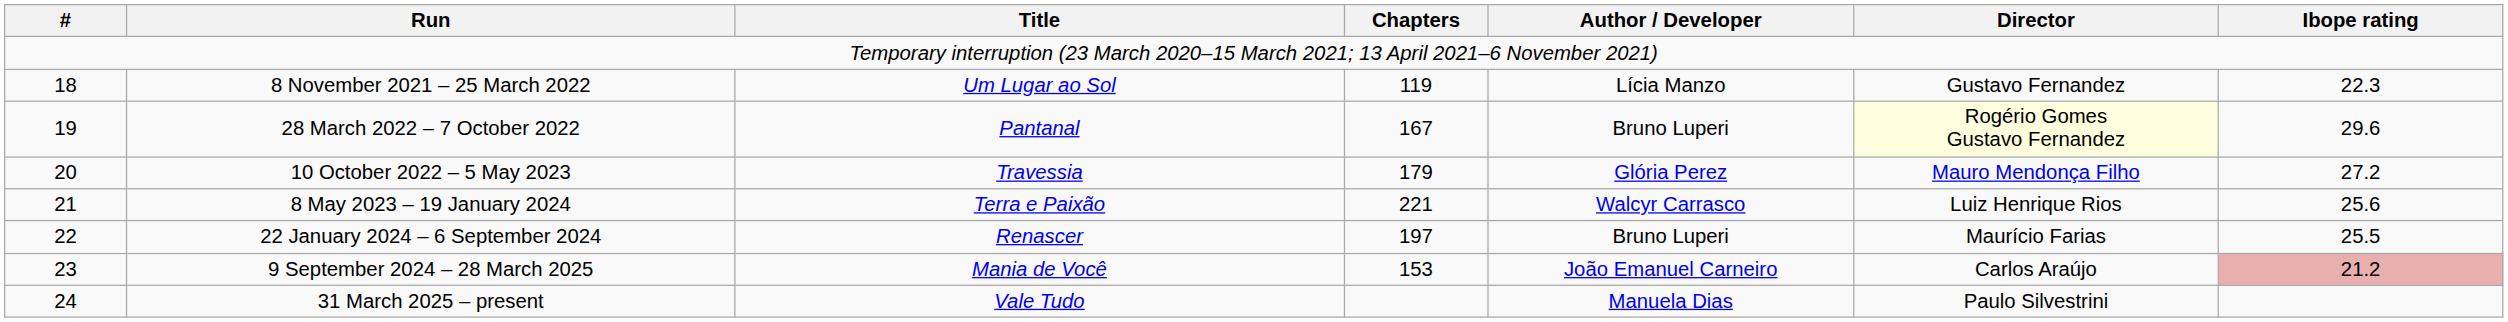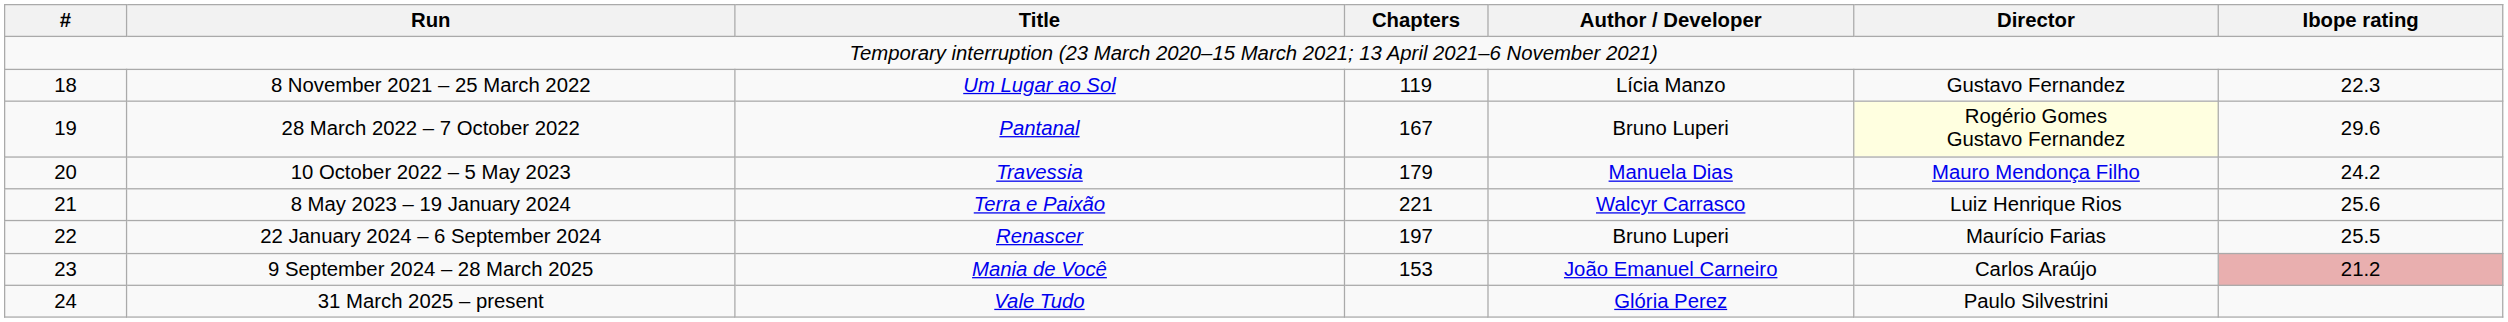 <table class="wikitable" style="text-align:center">
 <tr>
 <th style="width:3%;">#</th>
 <th style="width:15%;">Run</th>
 <th style="width:15%;">Title</th>
 <th style="width:3%;">Chapters</th>
 <th style="width:9%;">Author / Developer</th>
 <th style="width:9%;">Director</th>
 <th style="width:7%;">Ibope rating</th>
 </tr>
 <tr>
 <td colspan=8 style="text-align:center;"><em>Temporary interruption (23 March 2020–15 March 2021; 13 April 2021–6 November 2021)</em></td>
 </tr>
 <tr>
 <td>18</td>
 <td>8 November 2021 – 25 March 2022</td>
 <td><em><a href='#'>Um Lugar ao Sol</a></em></td>
 <td>119</td>
 <td>Lícia Manzo</td>
 <td>Gustavo Fernandez</td>
 <td>22.3</td>
 </tr>
 <tr>
 <td>19</td>
 <td>28 March 2022 – 7 October 2022</td>
 <td><em><a href='#'>Pantanal</a></em></td>
 <td>167</td>
 <td>Bruno Luperi</td>
 <td style="background: lightyellow;">Rogério Gomes <br>Gustavo Fernandez</td>
 <td>29.6</td>
 </tr>
 <tr>
 <td>20</td>
 <td>10 October 2022 – 5 May 2023</td>
 <td><em><a href='#'>Travessia</a></em></td>
 <td>179</td>
-<td><a href='#'>Glória Perez</a></td>
+<td><a href='#'>Manuela Dias</a></td>
 <td><a href='#'>Mauro Mendonça Filho</a></td>
-<td>27.2</td>
+<td>24.2</td>
 </tr>
 <tr>
 <td>21</td>
 <td>8 May 2023 – 19 January 2024</td>
 <td><em><a href='#'>Terra e Paixão</a></em></td>
 <td>221</td>
 <td><a href='#'>Walcyr Carrasco</a></td>
 <td>Luiz Henrique Rios</td>
 <td>25.6</td>
 </tr>
 <tr>
 <td>22</td>
 <td>22 January 2024 – 6 September 2024</td>
 <td><em><a href='#'>Renascer</a></em></td>
 <td>197</td>
 <td>Bruno Luperi</td>
 <td>Maurício Farias</td>
 <td>25.5</td>
 </tr>
 <tr>
 <td>23</td>
 <td>9 September 2024 – 28 March 2025</td>
 <td><em><a href='#'>Mania de Você</a></em></td>
 <td>153</td>
 <td><a href='#'>João Emanuel Carneiro</a></td>
 <td>Carlos Araújo</td>
 <td style="background:#e9afaf; text-align:center;">21.2</td>
 </tr>
 <tr>
 <td>24</td>
 <td>31 March 2025 – present</td>
 <td><em><a href='#'>Vale Tudo</a></em></td>
 <td></td>
-<td><a href='#'>Manuela Dias</a></td>
+<td><a href='#'>Glória Perez</a></td>
 <td>Paulo Silvestrini</td>
 <td></td>
 </tr>
 </table>
